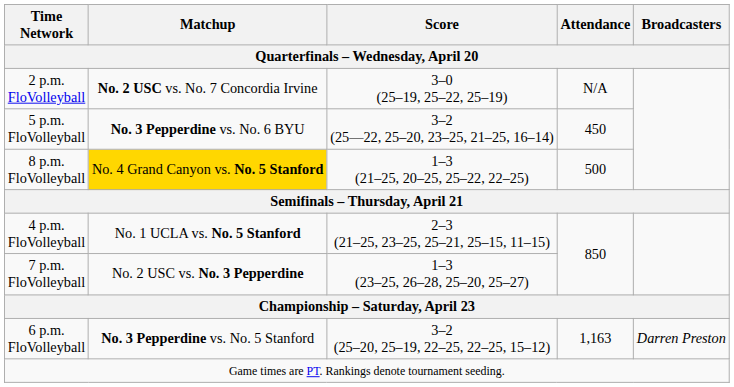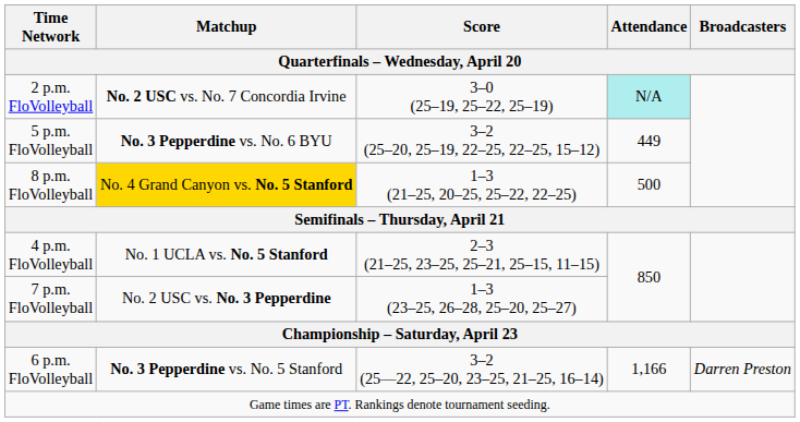 <table class="wikitable" style="font-size: 95%;text-align:center">
 <tr>
 <th>Time<br>Network</th>
 <th>Matchup</th>
 <th>Score</th>
 <th>Attendance</th>
 <th>Broadcasters</th>
 </tr>
 <tr>
 <th colspan=5>Quarterfinals – Wednesday, April 20</th>
 </tr>
 <tr>
 <td>2 p.m.<br><a href='#'>FloVolleyball</a></td>
 <td><strong>No. 2 USC</strong> vs. No. 7 Concordia Irvine</td>
 <td>3–0<br>(25–19, 25–22, 25–19)</td>
-<td>N/A</td>
+<td style="background: paleturquoise;">N/A</td>
 <td rowspan=3></td>
 </tr>
 <tr>
 <td>5 p.m.<br>FloVolleyball</td>
 <td><strong>No. 3 Pepperdine</strong> vs. No. 6 BYU</td>
-<td>3–2<br>(25—22, 25–20, 23–25, 21–25, 16–14)</td>
-<td>450</td>
+<td>3–2<br>(25–20, 25–19, 22–25, 22–25, 15–12)</td>
+<td>449</td>
 </tr>
 <tr>
 <td>8 p.m.<br>FloVolleyball</td>
 <td style="background: gold;">No. 4 Grand Canyon vs. <strong>No. 5 Stanford</strong></td>
 <td>1–3<br>(21–25, 20–25, 25–22, 22–25)</td>
 <td>500</td>
 </tr>
 <tr>
 <th colspan=5>Semifinals – Thursday, April 21</th>
 </tr>
 <tr>
 <td>4 p.m.<br>FloVolleyball</td>
 <td>No. 1 UCLA vs. <strong>No. 5 Stanford</strong></td>
 <td>2–3 <br>(21–25, 23–25, 25–21, 25–15, 11–15)</td>
 <td rowspan=2>850</td>
 <td rowspan=2></td>
 </tr>
 <tr>
 <td>7 p.m.<br>FloVolleyball</td>
 <td>No. 2 USC vs. <strong>No. 3 Pepperdine</strong></td>
 <td>1–3<br> (23–25, 26–28, 25–20, 25–27)</td>
 </tr>
 <tr>
 <th colspan=5>Championship – Saturday, April 23</th>
 </tr>
 <tr>
 <td>6 p.m.<br>FloVolleyball</td>
 <td><strong>No. 3 Pepperdine</strong> vs. No. 5 Stanford</td>
-<td>3–2<br>(25–20, 25–19, 22–25, 22–25, 15–12)</td>
-<td>1,163</td>
+<td>3–2<br>(25—22, 25–20, 23–25, 21–25, 16–14)</td>
+<td>1,166</td>
 <td><em>Darren Preston</em></td>
 </tr>
 <tr>
 <td colspan=5><small>Game times are <a href='#'>PT</a>. Rankings denote tournament seeding.</small></td>
 </tr>
 </table>
